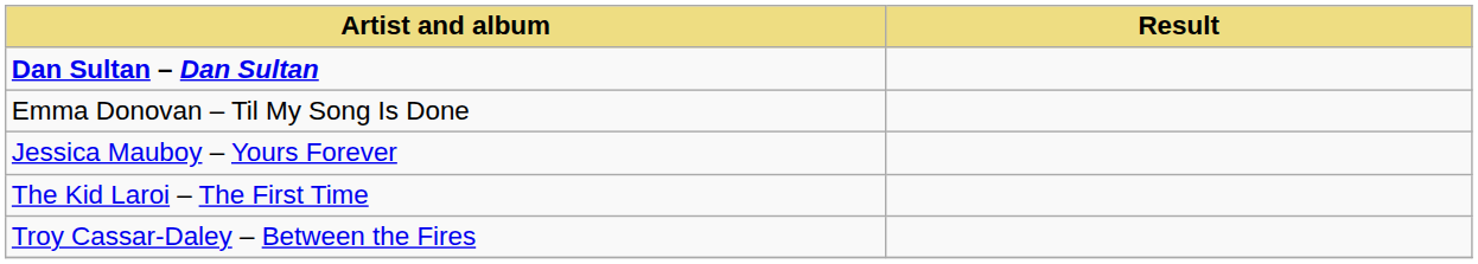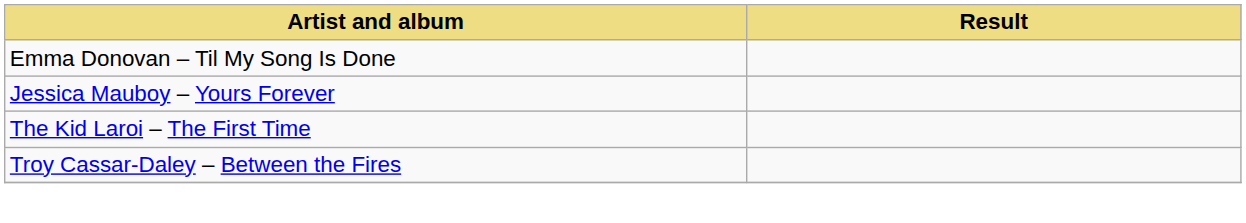 <table class="wikitable" width=100%>
 <tr>
 <th style="width:15%;background:#EEDD82;">Artist and album</th>
 <th style="width:10%;background:#EEDD82;">Result</th>
-</tr>
-<tr>
-<td><strong><a href='#'>Dan Sultan</a> – <em><a href='#'>Dan Sultan</a><strong><em></td>
-<td></td>
 </tr>
 <tr>
 <td>Emma Donovan – </em>Til My Song Is Done<em></td>
 <td></td>
 </tr>
 <tr>
 <td><a href='#'>Jessica Mauboy</a> – </em><a href='#'>Yours Forever</a><em></td>
 <td></td>
 </tr>
 <tr>
 <td><a href='#'>The Kid Laroi</a> – </em><a href='#'>The First Time</a><em></td>
 <td></td>
 </tr>
 <tr>
 <td><a href='#'>Troy Cassar-Daley</a> – </em><a href='#'>Between the Fires</a><em></td>
 <td></td>
 </tr>
 <tr>
 </tr>
 </table>
